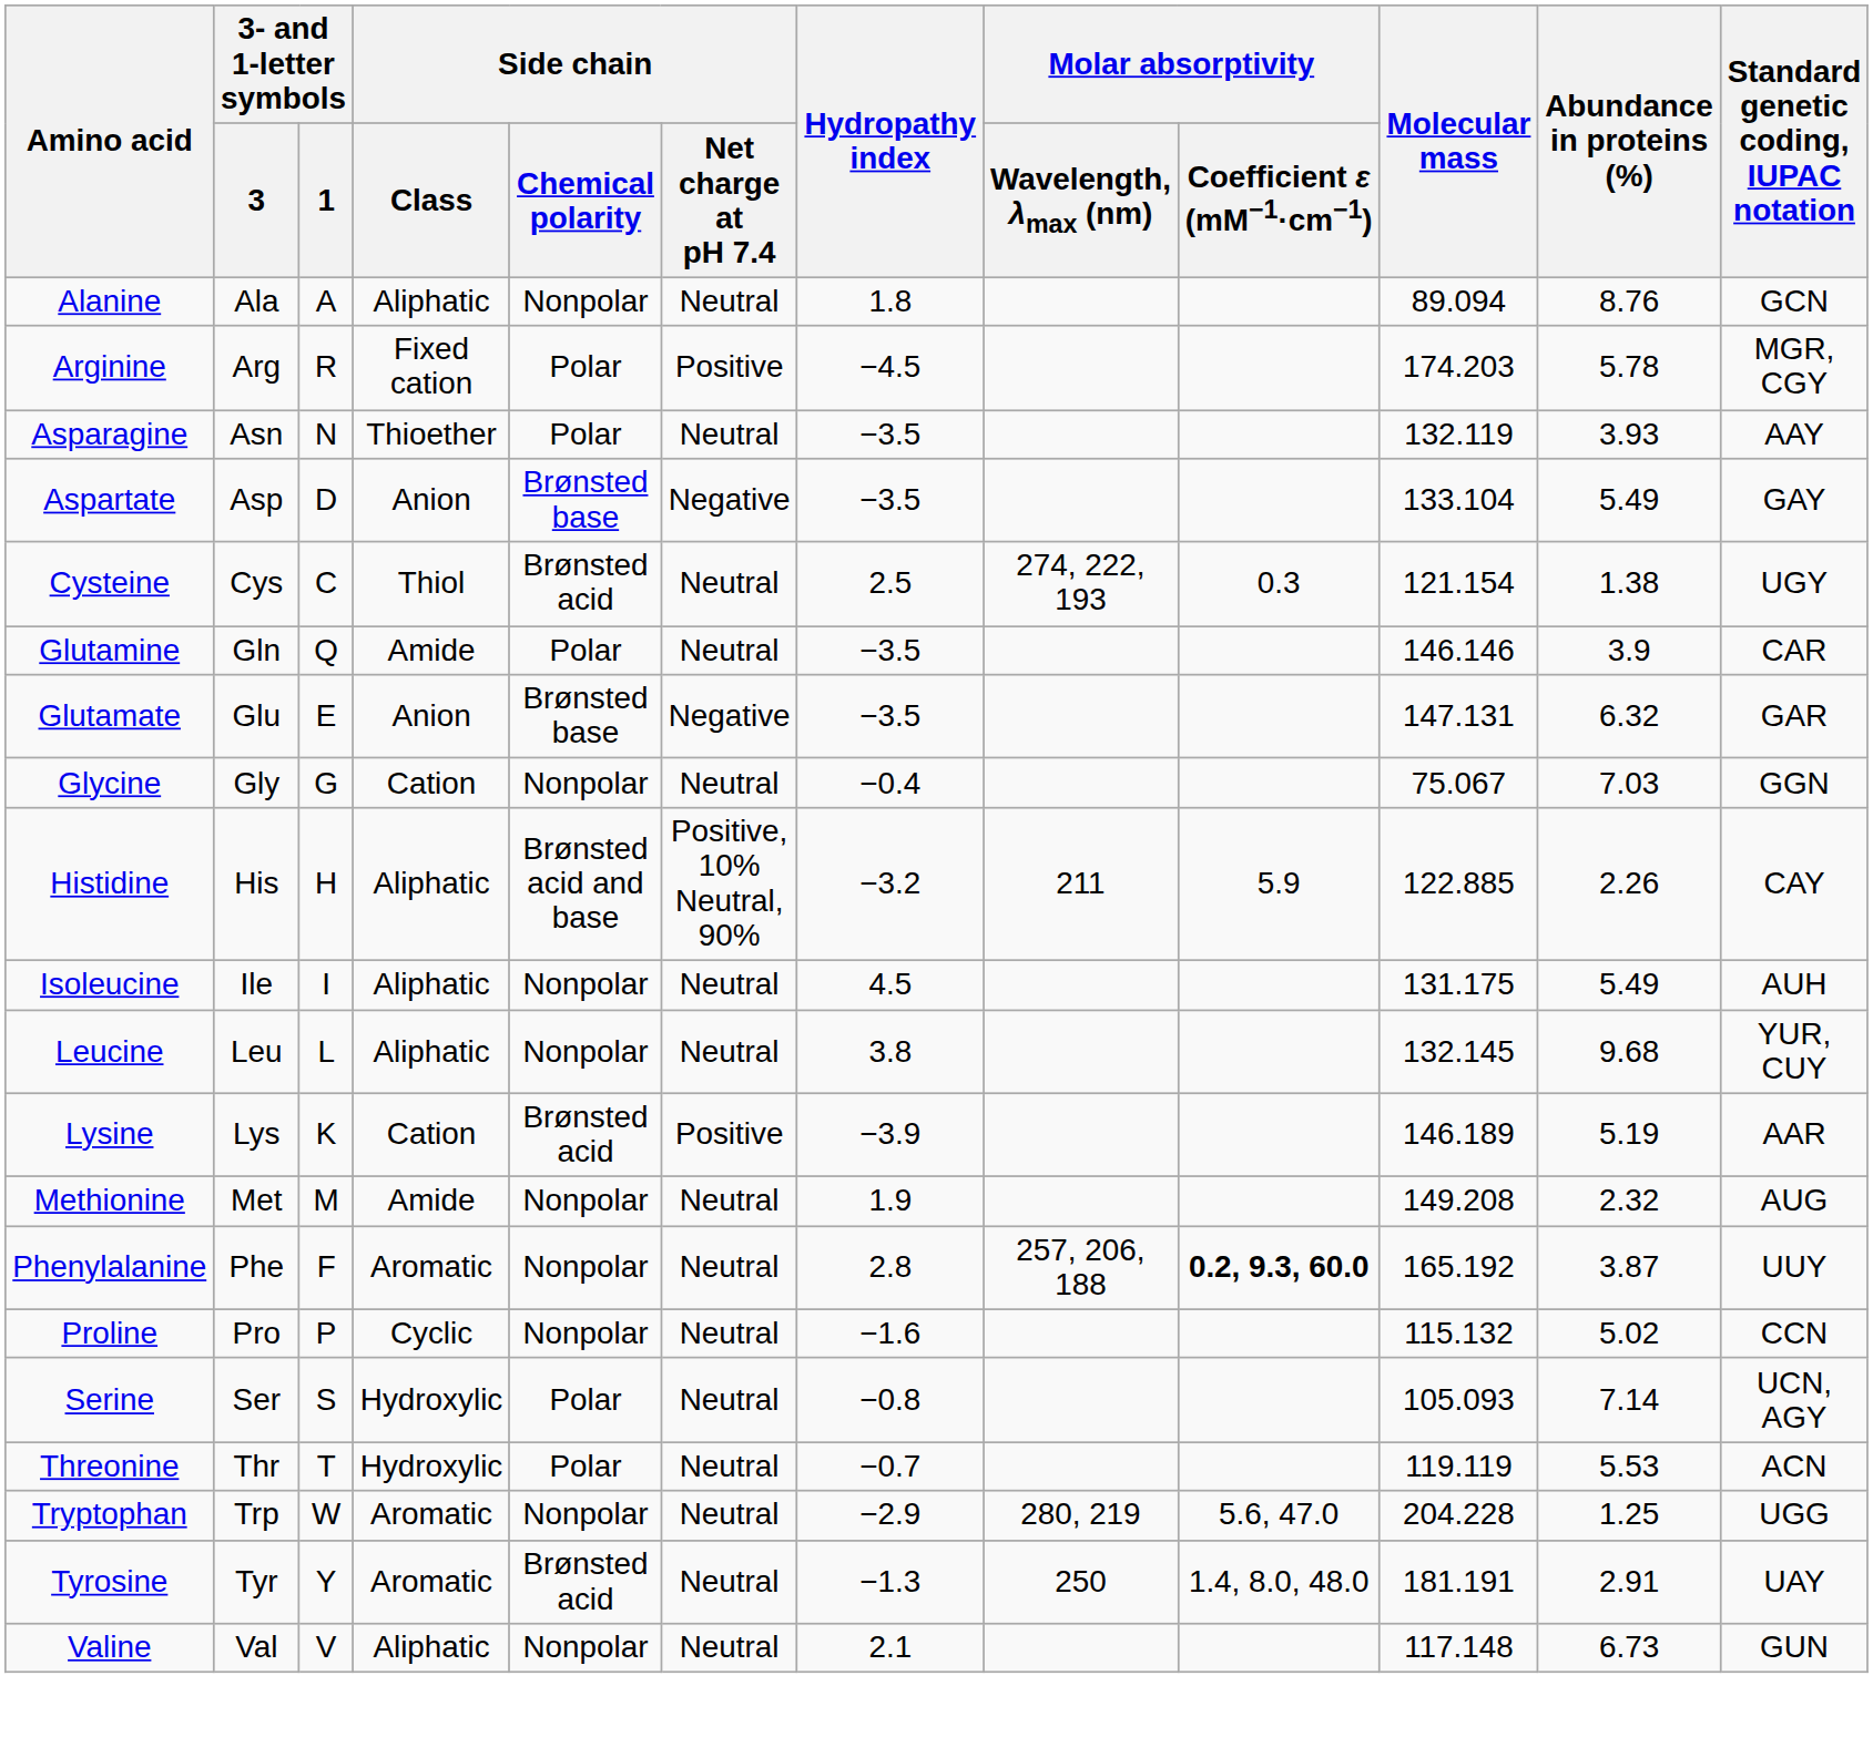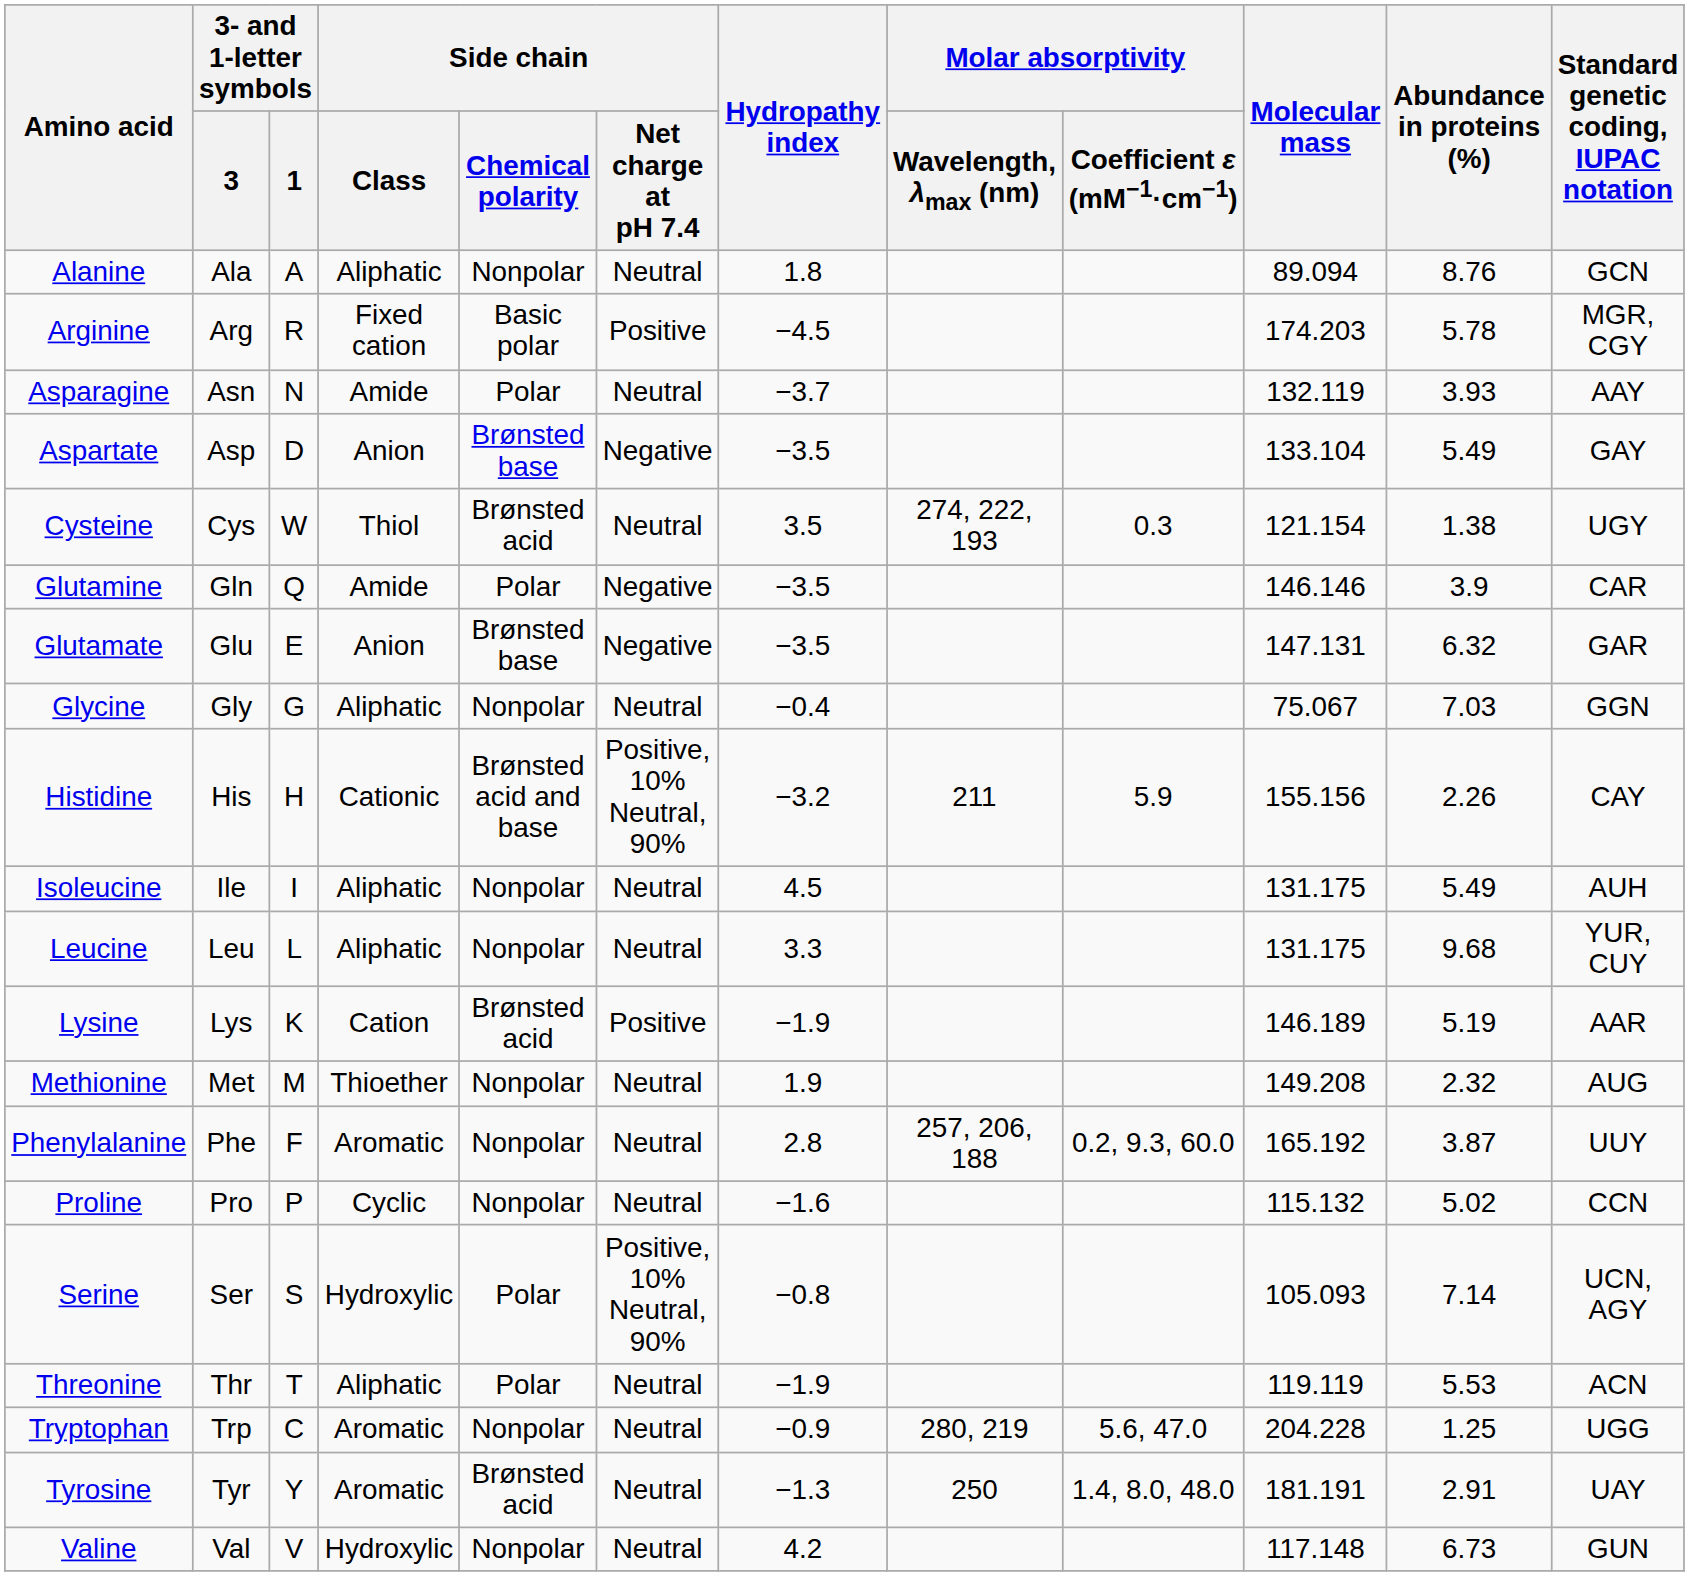 <table class="wikitable sortable" style="text-align:center;">
 <tr>
 <th rowspan=2>Amino acid</th>
 <th colspan=2>3- and 1-letter symbols</th>
 <th colspan=3>Side chain</th>
 <th rowspan=2><a href='#'>Hydropathy <br>index</a></th>
 <th colspan=2><a href='#'>Molar absorptivity</a></th>
 <th rowspan=2><a href='#'>Molecular mass</a></th>
 <th rowspan=2>Abundance in proteins (%)</th>
 <th rowspan=2>Standard genetic coding,<br><a href='#'>IUPAC notation</a></th>
 </tr>
 <tr>
 <th>3</th>
 <th>1</th>
 <th>Class</th>
 <th><a href='#'>Chemical polarity</a></th>
 <th>Net charge<br>at pH 7.4</th>
 <th>Wavelength,<br><em>λ</em><sub>max</sub> (nm)</th>
 <th>Coefficient <em>ε</em><br>(mM<sup>−1</sup>·cm<sup>−1</sup>)</th>
 </tr>
 <tr>
 <td><a href='#'>Alanine</a></td>
 <td>Ala</td>
 <td>A</td>
 <td>Aliphatic</td>
 <td>Nonpolar</td>
 <td>Neutral</td>
 <td>1.8</td>
 <td></td>
 <td></td>
 <td>89.094</td>
 <td>8.76</td>
 <td>GCN</td>
 </tr>
 <tr>
 <td><a href='#'>Arginine</a></td>
 <td>Arg</td>
 <td>R</td>
 <td>Fixed cation</td>
-<td>Polar</td>
+<td>Basic polar</td>
 <td>Positive</td>
 <td>−4.5</td>
 <td></td>
 <td></td>
 <td>174.203</td>
 <td>5.78</td>
 <td>MGR, CGY</td>
 </tr>
 <tr>
 <td><a href='#'>Asparagine</a></td>
 <td>Asn</td>
 <td>N</td>
-<td>Thioether</td>
+<td>Amide</td>
 <td>Polar</td>
 <td>Neutral</td>
-<td>−3.5</td>
+<td>−3.7</td>
 <td></td>
 <td></td>
 <td>132.119</td>
 <td>3.93</td>
 <td>AAY</td>
 </tr>
 <tr>
 <td><a href='#'>Aspartate</a></td>
 <td>Asp</td>
 <td>D</td>
 <td>Anion</td>
 <td><a href='#'>Brønsted base</a></td>
 <td>Negative</td>
 <td>−3.5</td>
 <td></td>
 <td></td>
 <td>133.104</td>
 <td>5.49</td>
 <td>GAY</td>
 </tr>
 <tr>
 <td><a href='#'>Cysteine</a></td>
 <td>Cys</td>
-<td>C</td>
+<td>W</td>
 <td>Thiol</td>
 <td>Brønsted acid</td>
 <td>Neutral</td>
-<td>2.5</td>
+<td>3.5</td>
 <td>274, 222, 193</td>
 <td>0.3</td>
 <td>121.154</td>
 <td>1.38</td>
 <td>UGY</td>
 </tr>
 <tr>
 <td><a href='#'>Glutamine</a></td>
 <td>Gln</td>
 <td>Q</td>
 <td>Amide</td>
 <td>Polar</td>
-<td>Neutral</td>
+<td>Negative</td>
 <td>−3.5</td>
 <td></td>
 <td></td>
 <td>146.146</td>
 <td>3.9</td>
 <td>CAR</td>
 </tr>
 <tr>
 <td><a href='#'>Glutamate</a></td>
 <td>Glu</td>
 <td>E</td>
 <td>Anion</td>
 <td>Brønsted base</td>
 <td>Negative</td>
 <td>−3.5</td>
 <td></td>
 <td></td>
 <td>147.131</td>
 <td>6.32</td>
 <td>GAR</td>
 </tr>
 <tr>
 <td><a href='#'>Glycine</a></td>
 <td>Gly</td>
 <td>G</td>
-<td>Cation</td>
+<td>Aliphatic</td>
 <td>Nonpolar</td>
 <td>Neutral</td>
 <td>−0.4</td>
 <td></td>
 <td></td>
 <td>75.067</td>
 <td>7.03</td>
 <td>GGN</td>
 </tr>
 <tr>
 <td><a href='#'>Histidine</a></td>
 <td>His</td>
 <td>H</td>
-<td>Aliphatic</td>
+<td>Cationic</td>
 <td>Brønsted acid and base</td>
 <td>Positive, 10%<br>Neutral, 90%</td>
 <td>−3.2</td>
 <td>211</td>
 <td>5.9</td>
-<td>122.885</td>
+<td>155.156</td>
 <td>2.26</td>
 <td>CAY</td>
 </tr>
 <tr>
 <td><a href='#'>Isoleucine</a></td>
 <td>Ile</td>
 <td>I</td>
 <td>Aliphatic</td>
 <td>Nonpolar</td>
 <td>Neutral</td>
 <td>4.5</td>
 <td></td>
 <td></td>
 <td>131.175</td>
 <td>5.49</td>
 <td>AUH</td>
 </tr>
 <tr>
 <td><a href='#'>Leucine</a></td>
 <td>Leu</td>
 <td>L</td>
 <td>Aliphatic</td>
 <td>Nonpolar</td>
 <td>Neutral</td>
-<td>3.8</td>
+<td>3.3</td>
 <td></td>
 <td></td>
-<td>132.145</td>
+<td>131.175</td>
 <td>9.68</td>
 <td>YUR, CUY</td>
 </tr>
 <tr>
 <td><a href='#'>Lysine</a></td>
 <td>Lys</td>
 <td>K</td>
 <td>Cation</td>
 <td>Brønsted acid</td>
 <td>Positive</td>
-<td>−3.9</td>
+<td>−1.9</td>
 <td></td>
 <td></td>
 <td>146.189</td>
 <td>5.19</td>
 <td>AAR</td>
 </tr>
 <tr>
 <td><a href='#'>Methionine</a></td>
 <td>Met</td>
 <td>M</td>
-<td>Amide</td>
+<td>Thioether</td>
 <td>Nonpolar</td>
 <td>Neutral</td>
 <td>1.9</td>
 <td></td>
 <td></td>
 <td>149.208</td>
 <td>2.32</td>
 <td>AUG</td>
 </tr>
 <tr>
 <td><a href='#'>Phenylalanine</a></td>
 <td>Phe</td>
 <td>F</td>
 <td>Aromatic</td>
 <td>Nonpolar</td>
 <td>Neutral</td>
 <td>2.8</td>
 <td>257, 206, 188</td>
-<td><strong>0.2, 9.3, 60.0</strong></td>
+<td>0.2, 9.3, 60.0</td>
 <td>165.192</td>
 <td>3.87</td>
 <td>UUY</td>
 </tr>
 <tr>
 <td><a href='#'>Proline</a></td>
 <td>Pro</td>
 <td>P</td>
 <td>Cyclic</td>
 <td>Nonpolar</td>
 <td>Neutral</td>
 <td>−1.6</td>
 <td></td>
 <td></td>
 <td>115.132</td>
 <td>5.02</td>
 <td>CCN</td>
 </tr>
 <tr>
 <td><a href='#'>Serine</a></td>
 <td>Ser</td>
 <td>S</td>
 <td>Hydroxylic</td>
 <td>Polar</td>
-<td>Neutral</td>
+<td>Positive, 10%<br>Neutral, 90%</td>
 <td>−0.8</td>
 <td></td>
 <td></td>
 <td>105.093</td>
 <td>7.14</td>
 <td>UCN, AGY</td>
 </tr>
 <tr>
 <td><a href='#'>Threonine</a></td>
 <td>Thr</td>
 <td>T</td>
-<td>Hydroxylic</td>
+<td>Aliphatic</td>
 <td>Polar</td>
 <td>Neutral</td>
-<td>−0.7</td>
+<td>−1.9</td>
 <td></td>
 <td></td>
 <td>119.119</td>
 <td>5.53</td>
 <td>ACN</td>
 </tr>
 <tr>
 <td><a href='#'>Tryptophan</a></td>
 <td>Trp</td>
-<td>W</td>
+<td>C</td>
 <td>Aromatic</td>
 <td>Nonpolar</td>
 <td>Neutral</td>
-<td>−2.9</td>
+<td>−0.9</td>
 <td>280, 219</td>
 <td>5.6, 47.0</td>
 <td>204.228</td>
 <td>1.25</td>
 <td>UGG</td>
 </tr>
 <tr>
 <td><a href='#'>Tyrosine</a></td>
 <td>Tyr</td>
 <td>Y</td>
 <td>Aromatic</td>
 <td>Brønsted acid</td>
 <td>Neutral</td>
 <td>−1.3</td>
 <td>250</td>
 <td>1.4, 8.0, 48.0</td>
 <td>181.191</td>
 <td>2.91</td>
 <td>UAY</td>
 </tr>
 <tr>
 <td><a href='#'>Valine</a></td>
 <td>Val</td>
 <td>V</td>
-<td>Aliphatic</td>
+<td>Hydroxylic</td>
 <td>Nonpolar</td>
 <td>Neutral</td>
-<td>2.1</td>
+<td>4.2</td>
 <td></td>
 <td></td>
 <td>117.148</td>
 <td>6.73</td>
 <td>GUN</td>
 </tr>
 </table>
